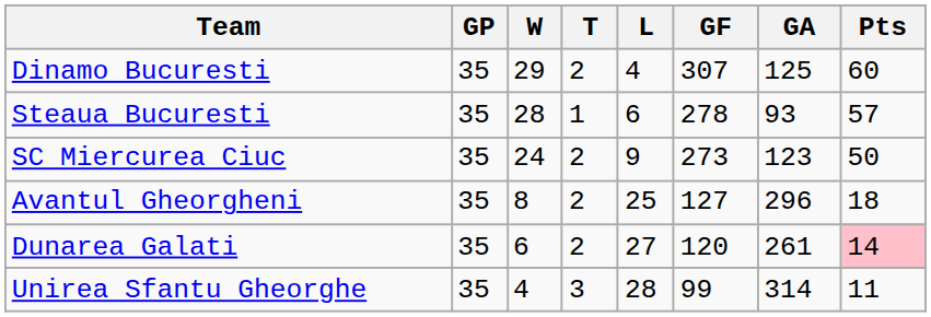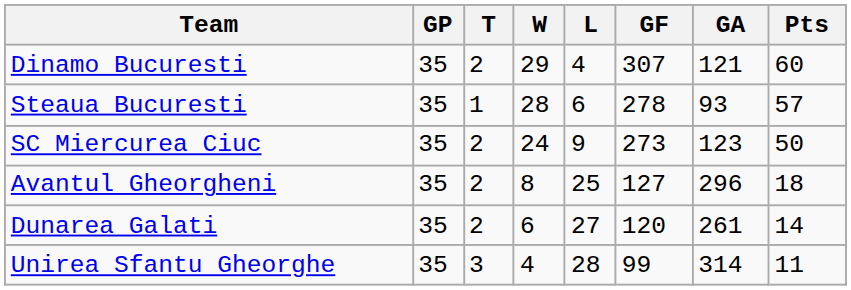 <table class="wikitable">
 <tr>
 <th width="40%">Team</th>
 <th width="5%">GP</th>
+<th width="5%">T</th>
 <th width="5%">W</th>
-<th width="5%">T</th>
 <th width="5%">L</th>
 <th width="7.5%">GF</th>
 <th width="7.5%">GA</th>
 <th width="7.5%">Pts</th>
 </tr>
 <tr>
 <td><a href='#'>Dinamo Bucuresti</a></td>
 <td>35</td>
+<td>2</td>
 <td>29</td>
-<td>2</td>
 <td>4</td>
 <td>307</td>
-<td>125</td>
+<td>121</td>
 <td>60</td>
 </tr>
 <tr>
 <td><a href='#'>Steaua Bucuresti</a></td>
 <td>35</td>
+<td>1</td>
 <td>28</td>
-<td>1</td>
 <td>6</td>
 <td>278</td>
 <td>93</td>
 <td>57</td>
 </tr>
 <tr>
 <td><a href='#'>SC Miercurea Ciuc</a></td>
 <td>35</td>
+<td>2</td>
 <td>24</td>
-<td>2</td>
 <td>9</td>
 <td>273</td>
 <td>123</td>
 <td>50</td>
 </tr>
 <tr>
 <td><a href='#'>Avantul Gheorgheni</a></td>
 <td>35</td>
+<td>2</td>
 <td>8</td>
-<td>2</td>
 <td>25</td>
 <td>127</td>
 <td>296</td>
 <td>18</td>
 </tr>
 <tr>
 <td><a href='#'>Dunarea Galati</a></td>
 <td>35</td>
+<td>2</td>
 <td>6</td>
-<td>2</td>
 <td>27</td>
 <td>120</td>
 <td>261</td>
-<td style="background: pink;">14</td>
+<td>14</td>
 </tr>
 <tr>
 <td><a href='#'>Unirea Sfantu Gheorghe</a></td>
 <td>35</td>
+<td>3</td>
 <td>4</td>
-<td>3</td>
 <td>28</td>
 <td>99</td>
 <td>314</td>
 <td>11</td>
 </tr>
 </table>
